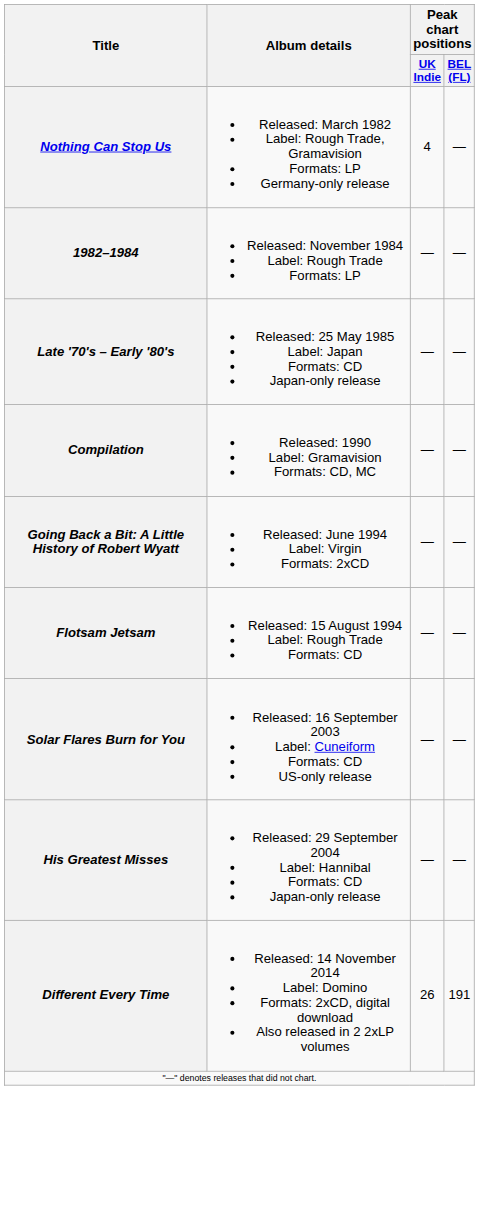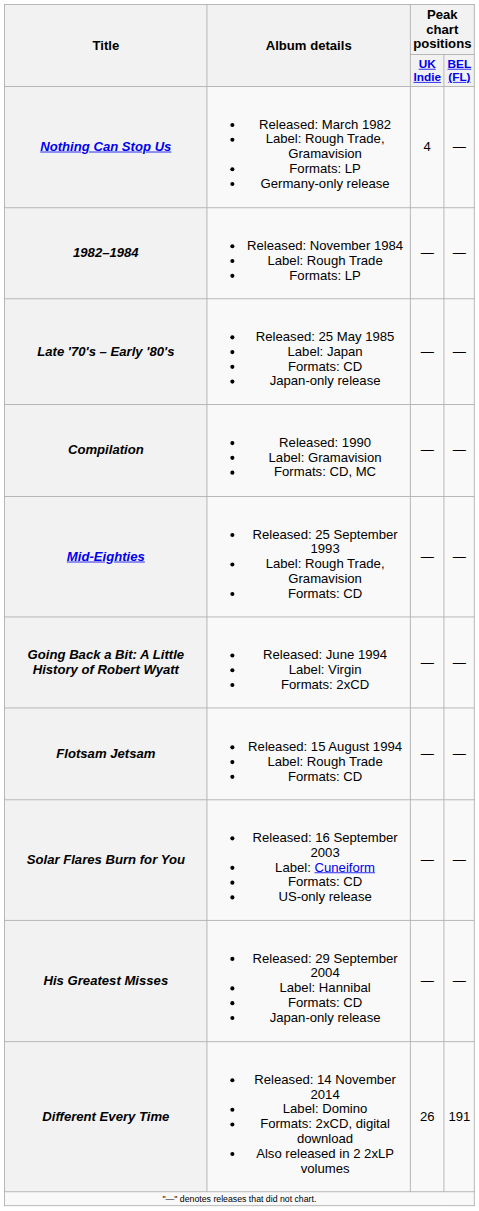 <table class="wikitable plainrowheaders" style="text-align:center;">
 <tr>
 <th rowspan="2" scope="col" style="width:15em;">Title</th>
 <th rowspan="2" scope="col" style="width:15em;">Album details</th>
 <th colspan="2">Peak chart positions</th>
 </tr>
 <tr>
 <th scope="col" style="width:2em;font-size:90%;"><a href='#'>UK<br>Indie</a><br></th>
 <th scope="col" style="width:2em;font-size:90%;"><a href='#'>BEL<br>(FL)</a><br></th>
 </tr>
 <tr>
 <th scope="row"><em><a href='#'>Nothing Can Stop Us</a></em></th>
 <td><br><ul><li>Released: March 1982</li><li>Label: Rough Trade, Gramavision</li><li>Formats: LP</li><li>Germany-only release</li></ul></td>
 <td>4</td>
 <td>—</td>
 </tr>
 <tr>
 <th scope="row"><em>1982–1984</em></th>
 <td><br><ul><li>Released: November 1984</li><li>Label: Rough Trade</li><li>Formats: LP</li></ul></td>
 <td>—</td>
 <td>—</td>
 </tr>
 <tr>
 <th scope="row"><em>Late '70's – Early '80's</em></th>
 <td><br><ul><li>Released: 25 May 1985</li><li>Label: Japan</li><li>Formats: CD</li><li>Japan-only release</li></ul></td>
 <td>—</td>
 <td>—</td>
 </tr>
 <tr>
 <th scope="row"><em>Compilation</em></th>
 <td><br><ul><li>Released: 1990</li><li>Label: Gramavision</li><li>Formats: CD, MC</li></ul></td>
+<td>—</td>
+<td>—</td>
+</tr>
+<tr>
+<th scope="row"><em><a href='#'>Mid-Eighties</a></em></th>
+<td><br><ul><li>Released: 25 September 1993</li><li>Label: Rough Trade, Gramavision</li><li>Formats: CD</li></ul></td>
 <td>—</td>
 <td>—</td>
 </tr>
 <tr>
 <th scope="row"><em>Going Back a Bit: A Little History of Robert Wyatt</em></th>
 <td><br><ul><li>Released: June 1994</li><li>Label: Virgin</li><li>Formats: 2xCD</li></ul></td>
 <td>—</td>
 <td>—</td>
 </tr>
 <tr>
 <th scope="row"><em>Flotsam Jetsam</em></th>
 <td><br><ul><li>Released: 15 August 1994</li><li>Label: Rough Trade</li><li>Formats: CD</li></ul></td>
 <td>—</td>
 <td>—</td>
 </tr>
 <tr>
 <th scope="row"><em>Solar Flares Burn for You</em></th>
 <td><br><ul><li>Released: 16 September 2003</li><li>Label: <a href='#'>Cuneiform</a></li><li>Formats: CD</li><li>US-only release</li></ul></td>
 <td>—</td>
 <td>—</td>
 </tr>
 <tr>
 <th scope="row"><em>His Greatest Misses</em></th>
 <td><br><ul><li>Released: 29 September 2004</li><li>Label: Hannibal</li><li>Formats: CD</li><li>Japan-only release</li></ul></td>
 <td>—</td>
 <td>—</td>
 </tr>
 <tr>
 <th scope="row"><em>Different Every Time</em></th>
 <td><br><ul><li>Released: 14 November 2014</li><li>Label: Domino</li><li>Formats: 2xCD, digital download</li><li>Also released in 2 2xLP volumes</li></ul></td>
 <td>26</td>
 <td>191</td>
 </tr>
 <tr>
 <td colspan="4" style="font-size:8pt">"—" denotes releases that did not chart.</td>
 </tr>
 </table>
